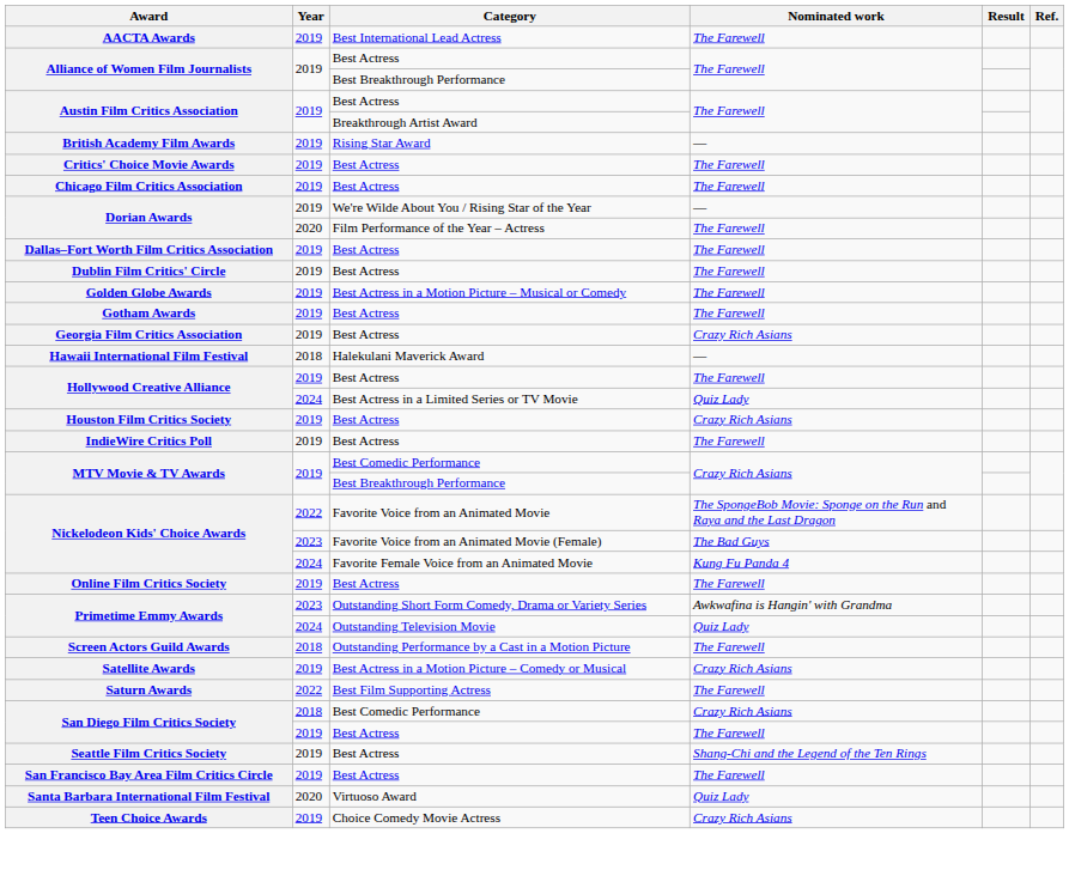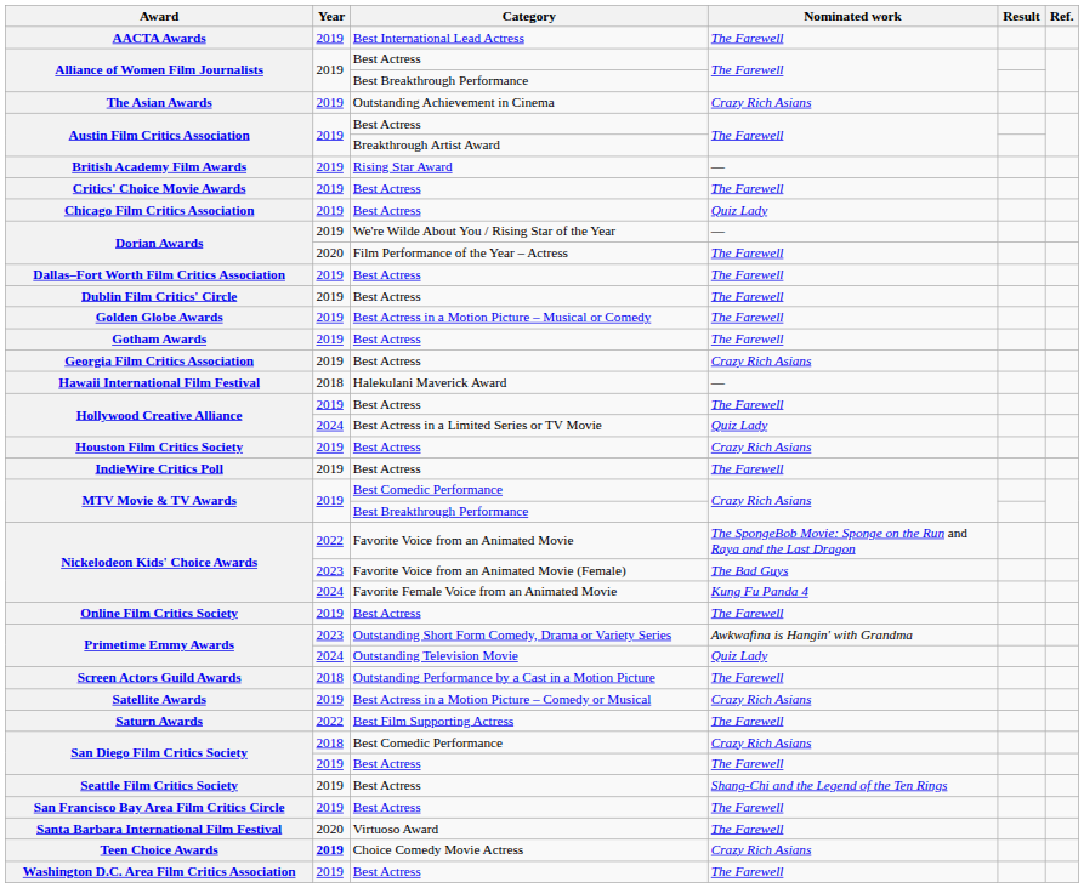 <table class="wikitable sortable plainrowheaders" style="width: 100%;">
 <tr>
 <th scope="col">Award</th>
 <th scope="col">Year</th>
 <th scope="col">Category</th>
 <th scope="col">Nominated work</th>
 <th scope="col">Result</th>
 <th scope="col" class="unsortable">Ref.</th>
 </tr>
 <tr>
 <th scope="row"><a href='#'>AACTA Awards</a></th>
 <td><a href='#'>2019</a></td>
 <td><a href='#'>Best International Lead Actress</a></td>
 <td><em><a href='#'>The Farewell</a></em></td>
 <td></td>
 <td style="text-align:center;"></td>
 </tr>
 <tr>
 <th scope="row" rowspan="2"><a href='#'>Alliance of Women Film Journalists</a></th>
 <td rowspan="2">2019</td>
 <td>Best Actress</td>
 <td rowspan="2"><em><a href='#'>The Farewell</a></em></td>
 <td></td>
 <td style="text-align:center;" rowspan="2"></td>
 </tr>
 <tr>
 <td>Best Breakthrough Performance</td>
 <td></td>
+</tr>
+<tr>
+<th scope="row"><a href='#'>The Asian Awards</a></th>
+<td><a href='#'>2019</a></td>
+<td>Outstanding Achievement in Cinema</td>
+<td><em><a href='#'>Crazy Rich Asians</a></em></td>
+<td></td>
+<td style="text-align:center;"></td>
 </tr>
 <tr>
 <th scope="row" rowspan="2"><a href='#'>Austin Film Critics Association</a></th>
 <td rowspan="2"><a href='#'>2019</a></td>
 <td>Best Actress</td>
 <td rowspan="2"><em><a href='#'>The Farewell</a></em></td>
 <td></td>
 <td style="text-align:center;" rowspan="2"></td>
 </tr>
 <tr>
 <td>Breakthrough Artist Award</td>
 <td></td>
 </tr>
 <tr>
 <th scope="row"><a href='#'>British Academy Film Awards</a></th>
 <td><a href='#'>2019</a></td>
 <td><a href='#'>Rising Star Award</a></td>
 <td>—</td>
 <td></td>
 <td style="text-align:center;"></td>
 </tr>
 <tr>
 <th scope="row"><a href='#'>Critics' Choice Movie Awards</a></th>
 <td><a href='#'>2019</a></td>
 <td><a href='#'>Best Actress</a></td>
 <td><em><a href='#'>The Farewell</a></em></td>
 <td></td>
 <td style="text-align:center;"></td>
 </tr>
 <tr>
 <th scope="row"><a href='#'>Chicago Film Critics Association</a></th>
 <td><a href='#'>2019</a></td>
 <td><a href='#'>Best Actress</a></td>
-<td><em><a href='#'>The Farewell</a></em></td>
+<td><em><a href='#'>Quiz Lady</a></em></td>
 <td></td>
 <td style="text-align:center;"></td>
 </tr>
 <tr>
 <th scope="row" rowspan="2"><a href='#'>Dorian Awards</a></th>
 <td>2019</td>
 <td>We're Wilde About You / Rising Star of the Year</td>
 <td>—</td>
 <td></td>
 <td style="text-align:center;"></td>
 </tr>
 <tr>
 <td>2020</td>
 <td>Film Performance of the Year – Actress</td>
 <td><em><a href='#'>The Farewell</a></em></td>
 <td></td>
 <td style="text-align:center;"></td>
 </tr>
 <tr>
 <th scope="row"><a href='#'>Dallas–Fort Worth Film Critics Association</a></th>
 <td><a href='#'>2019</a></td>
 <td><a href='#'>Best Actress</a></td>
 <td><em><a href='#'>The Farewell</a></em></td>
 <td></td>
 <td style="text-align:center;"></td>
 </tr>
 <tr>
 <th scope="row"><a href='#'>Dublin Film Critics' Circle</a></th>
 <td>2019</td>
 <td>Best Actress</td>
 <td><em><a href='#'>The Farewell</a></em></td>
 <td></td>
 <td style="text-align:center;"></td>
 </tr>
 <tr>
 <th scope="row"><a href='#'>Golden Globe Awards</a></th>
 <td><a href='#'>2019</a></td>
 <td><a href='#'>Best Actress in a Motion Picture – Musical or Comedy</a></td>
 <td><em><a href='#'>The Farewell</a></em></td>
 <td></td>
 <td style="text-align:center;"></td>
 </tr>
 <tr>
 <th scope="row"><a href='#'>Gotham Awards</a></th>
 <td><a href='#'>2019</a></td>
 <td><a href='#'>Best Actress</a></td>
 <td><em><a href='#'>The Farewell</a></em></td>
 <td></td>
 <td style="text-align:center;"></td>
 </tr>
 <tr>
 <th scope="row"><a href='#'>Georgia Film Critics Association</a></th>
 <td>2019</td>
 <td>Best Actress</td>
 <td><em><a href='#'>Crazy Rich Asians</a></em></td>
 <td></td>
 <td style="text-align:center;"></td>
 </tr>
 <tr>
 <th scope="row"><a href='#'>Hawaii International Film Festival</a></th>
 <td>2018</td>
 <td>Halekulani Maverick Award</td>
 <td>—</td>
 <td></td>
 <td style="text-align:center;"></td>
 </tr>
 <tr>
 <th scope="row" rowspan="2"><a href='#'>Hollywood Creative Alliance</a></th>
 <td><a href='#'>2019</a></td>
 <td>Best Actress</td>
 <td><em><a href='#'>The Farewell</a></em></td>
 <td></td>
 <td style="text-align:center;"></td>
 </tr>
 <tr>
 <td><a href='#'>2024</a></td>
 <td>Best Actress in a Limited Series or TV Movie</td>
 <td><em><a href='#'>Quiz Lady</a></em></td>
 <td></td>
 <td style="text-align:center;"></td>
 </tr>
 <tr>
 <th scope="row"><a href='#'>Houston Film Critics Society</a></th>
 <td><a href='#'>2019</a></td>
 <td><a href='#'>Best Actress</a></td>
 <td><em><a href='#'>Crazy Rich Asians</a></em></td>
 <td></td>
 <td style="text-align:center;"></td>
 </tr>
 <tr>
 <th scope="row"><a href='#'>IndieWire Critics Poll</a></th>
 <td>2019</td>
 <td>Best Actress</td>
 <td><em><a href='#'>The Farewell</a></em></td>
 <td></td>
 <td style="text-align:center;"></td>
 </tr>
 <tr>
 <th scope="row" rowspan="2"><a href='#'>MTV Movie & TV Awards</a></th>
 <td rowspan="2"><a href='#'>2019</a></td>
 <td><a href='#'>Best Comedic Performance</a></td>
 <td rowspan="2"><em><a href='#'>Crazy Rich Asians</a></em></td>
 <td></td>
 <td style="text-align:center;" rowspan="2"> <br> </td>
 </tr>
 <tr>
 <td><a href='#'>Best Breakthrough Performance</a></td>
 <td></td>
 </tr>
 <tr>
 <th scope="row" rowspan="3"><a href='#'>Nickelodeon Kids' Choice Awards</a></th>
 <td><a href='#'>2022</a></td>
 <td>Favorite Voice from an Animated Movie</td>
 <td><em><a href='#'>The SpongeBob Movie: Sponge on the Run</a></em> and <br> <em><a href='#'>Raya and the Last Dragon</a></em></td>
 <td></td>
 <td style="text-align:center;"></td>
 </tr>
 <tr>
 <td><a href='#'>2023</a></td>
 <td>Favorite Voice from an Animated Movie (Female)</td>
 <td><em><a href='#'>The Bad Guys</a></em></td>
 <td></td>
 <td style="text-align:center;"></td>
 </tr>
 <tr>
 <td><a href='#'>2024</a></td>
 <td>Favorite Female Voice from an Animated Movie</td>
 <td><em><a href='#'>Kung Fu Panda 4</a></em></td>
 <td></td>
 <td style="text-align:center;"></td>
 </tr>
 <tr>
 <th scope="row"><a href='#'>Online Film Critics Society</a></th>
 <td><a href='#'>2019</a></td>
 <td><a href='#'>Best Actress</a></td>
 <td><em><a href='#'>The Farewell</a></em></td>
 <td></td>
 <td style="text-align:center;"></td>
 </tr>
 <tr>
 <th scope="row" rowspan="2"><a href='#'>Primetime Emmy Awards</a></th>
 <td><a href='#'>2023</a></td>
 <td><a href='#'>Outstanding Short Form Comedy, Drama or Variety Series</a></td>
 <td><em>Awkwafina is Hangin' with Grandma</em></td>
 <td></td>
 <td style="text-align:center;"></td>
 </tr>
 <tr>
 <td><a href='#'>2024</a></td>
 <td><a href='#'>Outstanding Television Movie</a></td>
 <td><em><a href='#'>Quiz Lady</a></em></td>
 <td></td>
 <td align="center"></td>
 </tr>
 <tr>
 <th scope="row"><a href='#'>Screen Actors Guild Awards</a></th>
 <td><a href='#'>2018</a></td>
 <td><a href='#'>Outstanding Performance by a Cast in a Motion Picture</a></td>
 <td><em><a href='#'>The Farewell</a></em></td>
 <td></td>
 <td style="text-align:center;"></td>
 </tr>
 <tr>
 <th scope="row"><a href='#'>Satellite Awards</a></th>
 <td><a href='#'>2019</a></td>
 <td><a href='#'>Best Actress in a Motion Picture – Comedy or Musical</a></td>
 <td><em><a href='#'>Crazy Rich Asians</a></em></td>
 <td></td>
 <td style="text-align:center;"></td>
 </tr>
 <tr>
 <th scope="row"><a href='#'>Saturn Awards</a></th>
 <td><a href='#'>2022</a></td>
 <td><a href='#'>Best Film Supporting Actress</a></td>
 <td><em><a href='#'>The Farewell</a></em></td>
 <td></td>
 <td style="text-align:center;"></td>
 </tr>
 <tr>
 <th scope="row" rowspan="2"><a href='#'>San Diego Film Critics Society</a></th>
 <td><a href='#'>2018</a></td>
 <td>Best Comedic Performance</td>
 <td><em><a href='#'>Crazy Rich Asians</a></em></td>
 <td></td>
 <td style="text-align:center;"></td>
 </tr>
 <tr>
 <td><a href='#'>2019</a></td>
 <td><a href='#'>Best Actress</a></td>
 <td><em><a href='#'>The Farewell</a></em></td>
 <td></td>
 <td style="text-align:center;"></td>
 </tr>
 <tr>
 <th scope="row"><a href='#'>Seattle Film Critics Society</a></th>
 <td>2019</td>
 <td>Best Actress</td>
 <td><em><a href='#'>Shang-Chi and the Legend of the Ten Rings</a></em></td>
 <td></td>
 <td style="text-align:center;"></td>
 </tr>
 <tr>
 <th scope="row"><a href='#'>San Francisco Bay Area Film Critics Circle</a></th>
 <td><a href='#'>2019</a></td>
 <td><a href='#'>Best Actress</a></td>
 <td><em><a href='#'>The Farewell</a></em></td>
 <td></td>
 <td style="text-align:center;"></td>
 </tr>
 <tr>
 <th scope="row"><a href='#'>Santa Barbara International Film Festival</a></th>
 <td>2020</td>
 <td>Virtuoso Award</td>
-<td><em><a href='#'>Quiz Lady</a></em></td>
+<td><em><a href='#'>The Farewell</a></em></td>
 <td></td>
 <td style="text-align:center;"></td>
 </tr>
 <tr>
 <th scope="row"><a href='#'>Teen Choice Awards</a></th>
-<td><a href='#'>2019</a></td>
+<td><strong><a href='#'>2019</a></strong></td>
 <td>Choice Comedy Movie Actress</td>
 <td><em><a href='#'>Crazy Rich Asians</a></em></td>
 <td></td>
 <td style="text-align:center;"></td>
 </tr>
+<tr>
+<th scope="row"><a href='#'>Washington D.C. Area Film Critics Association</a></th>
+<td><a href='#'>2019</a></td>
+<td><a href='#'>Best Actress</a></td>
+<td><em><a href='#'>The Farewell</a></em></td>
+<td></td>
+<td style="text-align:center;"></td>
+</tr>
 </table>
